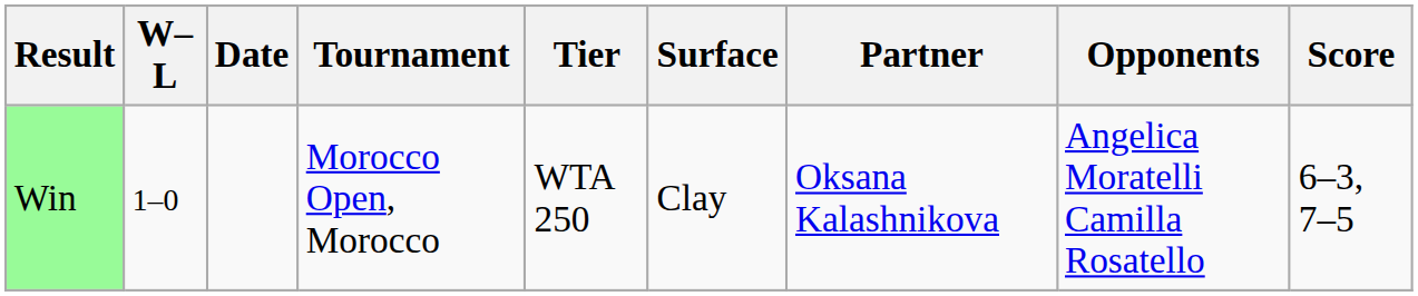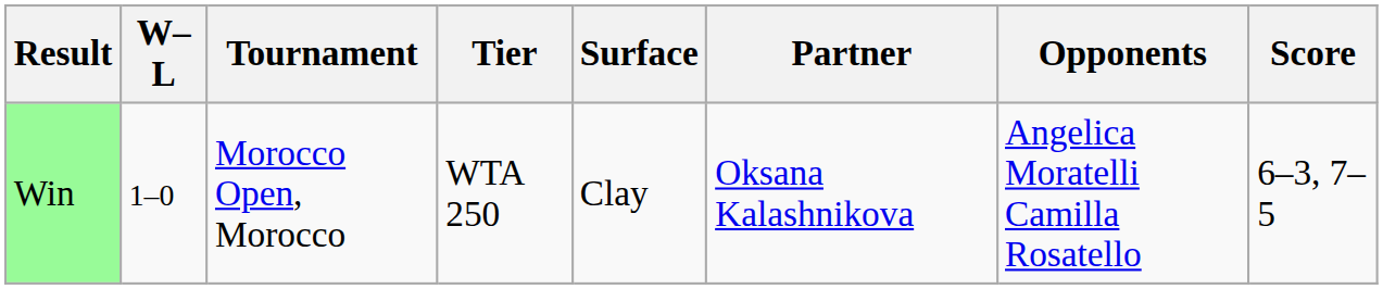 <table class="wikitable">
 <tr>
 <th>Result</th>
 <th class="unsortable">W–L</th>
-<th>Date</th>
 <th>Tournament</th>
 <th>Tier</th>
 <th>Surface</th>
 <th>Partner</th>
 <th>Opponents</th>
 <th class="unsortable">Score</th>
 </tr>
 <tr>
 <td bgcolor=98fb98>Win</td>
 <td><small>1–0</small></td>
-<td><a href='#'></a></td>
 <td><a href='#'>Morocco Open</a>, <br>Morocco</td>
 <td>WTA 250</td>
 <td>Clay</td>
 <td> <a href='#'>Oksana Kalashnikova</a></td>
 <td> <a href='#'>Angelica Moratelli</a> <br>  <a href='#'>Camilla Rosatello</a></td>
 <td>6–3, 7–5</td>
 </tr>
 </table>
